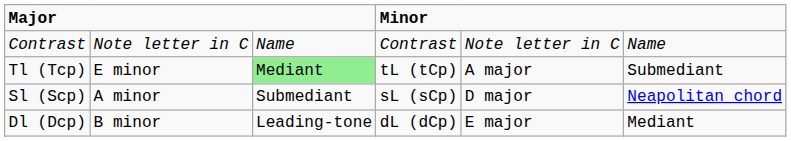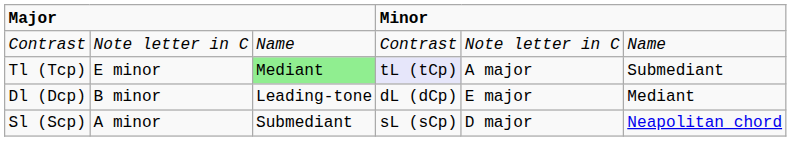 <table class="wikitable">
 <tr>
 <td colspan=3><strong>Major</strong></td>
 <td colspan=3><strong>Minor</strong></td>
 </tr>
 <tr>
 <td><em>Contrast</em></td>
 <td><em>Note letter in C</em></td>
 <td><em>Name</em></td>
 <td><em>Contrast</em></td>
 <td><em>Note letter in C</em></td>
 <td><em>Name</em></td>
 </tr>
 <tr>
 <td>Tl (Tcp)</td>
 <td>E minor</td>
 <td style="background: lightgreen;">Mediant</td>
-<td>tL (tCp)</td>
+<td style="background: lavender;">tL (tCp)</td>
 <td>A major</td>
 <td>Submediant</td>
+</tr>
+<tr>
+<td>Dl (Dcp)</td>
+<td>B minor</td>
+<td>Leading-tone</td>
+<td>dL (dCp)</td>
+<td>E major</td>
+<td>Mediant</td>
 </tr>
 <tr>
 <td>Sl (Scp)</td>
 <td>A minor</td>
 <td>Submediant</td>
 <td>sL (sCp)</td>
 <td>D major</td>
 <td><a href='#'>Neapolitan chord</a></td>
 </tr>
-<tr>
-<td>Dl (Dcp)</td>
-<td>B minor</td>
-<td>Leading-tone</td>
-<td>dL (dCp)</td>
-<td>E major</td>
-<td>Mediant</td>
-</tr>
 </table>
